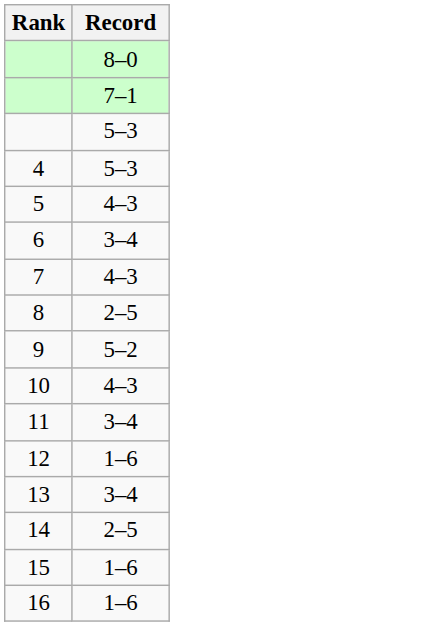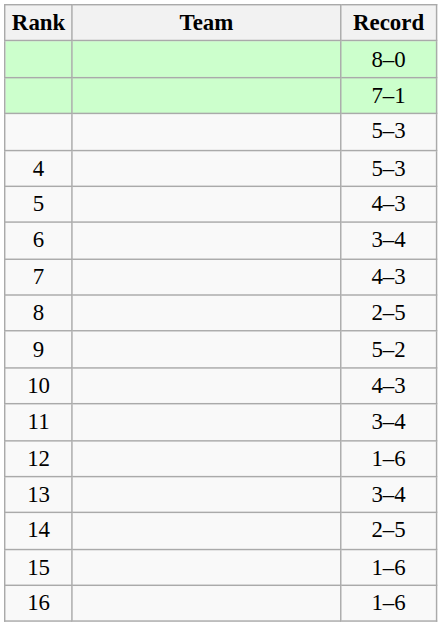 <table class="wikitable" style="text-align: center;">
 <tr>
 <th width=40>Rank</th>
+<th width=180>Team</th>
 <th width=60>Record</th>
 </tr>
 <tr bgcolor="#ccffcc">
 <td></td>
+<td align="left"></td>
 <td>8–0</td>
 </tr>
 <tr bgcolor="#ccffcc">
 <td></td>
+<td align="left"></td>
 <td>7–1</td>
 </tr>
 <tr>
 <td></td>
+<td align="left"></td>
 <td>5–3</td>
 </tr>
 <tr>
 <td>4</td>
+<td align="left"></td>
 <td>5–3</td>
 </tr>
 <tr>
 <td>5</td>
+<td align="left"></td>
 <td>4–3</td>
 </tr>
 <tr>
 <td>6</td>
+<td align="left"></td>
 <td>3–4</td>
 </tr>
 <tr>
 <td>7</td>
+<td align="left"></td>
 <td>4–3</td>
 </tr>
 <tr>
 <td>8</td>
+<td align="left"></td>
 <td>2–5</td>
 </tr>
 <tr>
 <td>9</td>
+<td align="left"></td>
 <td>5–2</td>
 </tr>
 <tr>
 <td>10</td>
+<td align="left"></td>
 <td>4–3</td>
 </tr>
 <tr>
 <td>11</td>
+<td align="left"></td>
 <td>3–4</td>
 </tr>
 <tr>
 <td>12</td>
+<td align="left"></td>
 <td>1–6</td>
 </tr>
 <tr>
 <td>13</td>
+<td align="left"></td>
 <td>3–4</td>
 </tr>
 <tr>
 <td>14</td>
+<td align="left"></td>
 <td>2–5</td>
 </tr>
 <tr>
 <td>15</td>
+<td align="left"></td>
 <td>1–6</td>
 </tr>
 <tr>
 <td>16</td>
+<td align="left"></td>
 <td>1–6</td>
 </tr>
 </table>
